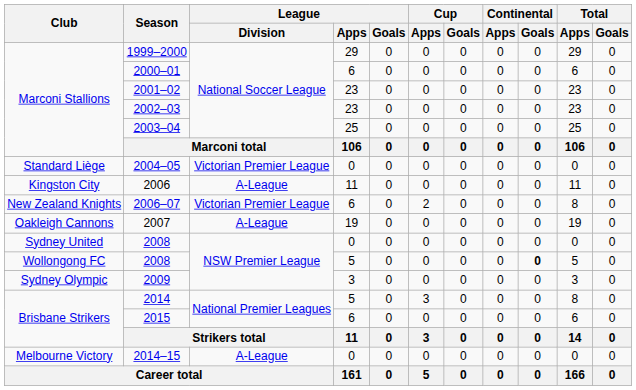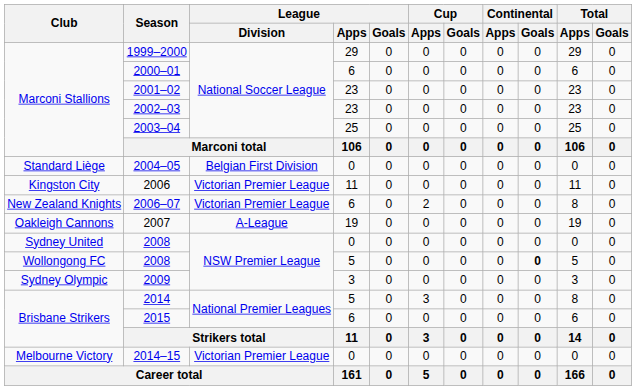 <table class="wikitable" style="text-align: center;">
 <tr>
 <th rowspan="2">Club</th>
 <th rowspan="2">Season</th>
 <th colspan="3">League</th>
 <th colspan="2">Cup</th>
 <th colspan="2">Continental</th>
 <th colspan="2">Total</th>
 </tr>
 <tr>
 <th>Division</th>
 <th>Apps</th>
 <th>Goals</th>
 <th>Apps</th>
 <th>Goals</th>
 <th>Apps</th>
 <th>Goals</th>
 <th>Apps</th>
 <th>Goals</th>
 </tr>
 <tr>
 <td rowspan=6><a href='#'>Marconi Stallions</a></td>
 <td><a href='#'>1999–2000</a></td>
 <td rowspan=5><a href='#'>National Soccer League</a></td>
 <td>29</td>
 <td>0</td>
 <td>0</td>
 <td>0</td>
 <td>0</td>
 <td>0</td>
 <td>29</td>
 <td>0</td>
 </tr>
 <tr>
 <td><a href='#'>2000–01</a></td>
 <td>6</td>
 <td>0</td>
 <td>0</td>
 <td>0</td>
 <td>0</td>
 <td>0</td>
 <td>6</td>
 <td>0</td>
 </tr>
 <tr>
 <td><a href='#'>2001–02</a></td>
 <td>23</td>
 <td>0</td>
 <td>0</td>
 <td>0</td>
 <td>0</td>
 <td>0</td>
 <td>23</td>
 <td>0</td>
 </tr>
 <tr>
 <td><a href='#'>2002–03</a></td>
 <td>23</td>
 <td>0</td>
 <td>0</td>
 <td>0</td>
 <td>0</td>
 <td>0</td>
 <td>23</td>
 <td>0</td>
 </tr>
 <tr>
 <td><a href='#'>2003–04</a></td>
 <td>25</td>
 <td>0</td>
 <td>0</td>
 <td>0</td>
 <td>0</td>
 <td>0</td>
 <td>25</td>
 <td>0</td>
 </tr>
 <tr>
 <th colspan=2>Marconi total</th>
 <th>106</th>
 <th>0</th>
 <th>0</th>
 <th>0</th>
 <th>0</th>
 <th>0</th>
 <th>106</th>
 <th>0</th>
 </tr>
 <tr>
 <td><a href='#'>Standard Liège</a></td>
 <td><a href='#'>2004–05</a></td>
-<td><a href='#'>Victorian Premier League</a></td>
+<td><a href='#'>Belgian First Division</a></td>
 <td>0</td>
 <td>0</td>
 <td>0</td>
 <td>0</td>
 <td>0</td>
 <td>0</td>
 <td>0</td>
 <td>0</td>
 </tr>
 <tr>
 <td><a href='#'>Kingston City</a></td>
 <td>2006</td>
-<td><a href='#'>A-League</a></td>
+<td><a href='#'>Victorian Premier League</a></td>
 <td>11</td>
 <td>0</td>
 <td>0</td>
 <td>0</td>
 <td>0</td>
 <td>0</td>
 <td>11</td>
 <td>0</td>
 </tr>
 <tr>
 <td><a href='#'>New Zealand Knights</a></td>
 <td><a href='#'>2006–07</a></td>
 <td><a href='#'>Victorian Premier League</a></td>
 <td>6</td>
 <td>0</td>
 <td>2</td>
 <td>0</td>
 <td>0</td>
 <td>0</td>
 <td>8</td>
 <td>0</td>
 </tr>
 <tr>
 <td><a href='#'>Oakleigh Cannons</a></td>
 <td>2007</td>
 <td><a href='#'>A-League</a></td>
 <td>19</td>
 <td>0</td>
 <td>0</td>
 <td>0</td>
 <td>0</td>
 <td>0</td>
 <td>19</td>
 <td>0</td>
 </tr>
 <tr>
 <td><a href='#'>Sydney United</a></td>
 <td><a href='#'>2008</a></td>
 <td rowspan=3><a href='#'>NSW Premier League</a></td>
 <td>0</td>
 <td>0</td>
 <td>0</td>
 <td>0</td>
 <td>0</td>
 <td>0</td>
 <td>0</td>
 <td>0</td>
 </tr>
 <tr>
 <td><a href='#'>Wollongong FC</a></td>
 <td><a href='#'>2008</a></td>
 <td>5</td>
 <td>0</td>
 <td>0</td>
 <td>0</td>
 <td>0</td>
 <td><strong>0</strong></td>
 <td>5</td>
 <td>0</td>
 </tr>
 <tr>
 <td><a href='#'>Sydney Olympic</a></td>
 <td><a href='#'>2009</a></td>
 <td>3</td>
 <td>0</td>
 <td>0</td>
 <td>0</td>
 <td>0</td>
 <td>0</td>
 <td>3</td>
 <td>0</td>
 </tr>
 <tr>
 <td rowspan=3><a href='#'>Brisbane Strikers</a></td>
 <td><a href='#'>2014</a></td>
 <td rowspan=2><a href='#'>National Premier Leagues</a></td>
 <td>5</td>
 <td>0</td>
 <td>3</td>
 <td>0</td>
 <td>0</td>
 <td>0</td>
 <td>8</td>
 <td>0</td>
 </tr>
 <tr>
 <td><a href='#'>2015</a></td>
 <td>6</td>
 <td>0</td>
 <td>0</td>
 <td>0</td>
 <td>0</td>
 <td>0</td>
 <td>6</td>
 <td>0</td>
 </tr>
 <tr>
 <th colspan=2>Strikers total</th>
 <th>11</th>
 <th>0</th>
 <th>3</th>
 <th>0</th>
 <th>0</th>
 <th>0</th>
 <th>14</th>
 <th>0</th>
 </tr>
 <tr>
 <td><a href='#'>Melbourne Victory</a></td>
 <td><a href='#'>2014–15</a></td>
-<td><a href='#'>A-League</a></td>
+<td><a href='#'>Victorian Premier League</a></td>
 <td>0</td>
 <td>0</td>
 <td>0</td>
 <td>0</td>
 <td>0</td>
 <td>0</td>
 <td>0</td>
 <td>0</td>
 </tr>
 <tr>
 <th colspan=3>Career total</th>
 <th>161</th>
 <th>0</th>
 <th>5</th>
 <th>0</th>
 <th>0</th>
 <th>0</th>
 <th>166</th>
 <th>0</th>
 </tr>
 </table>
